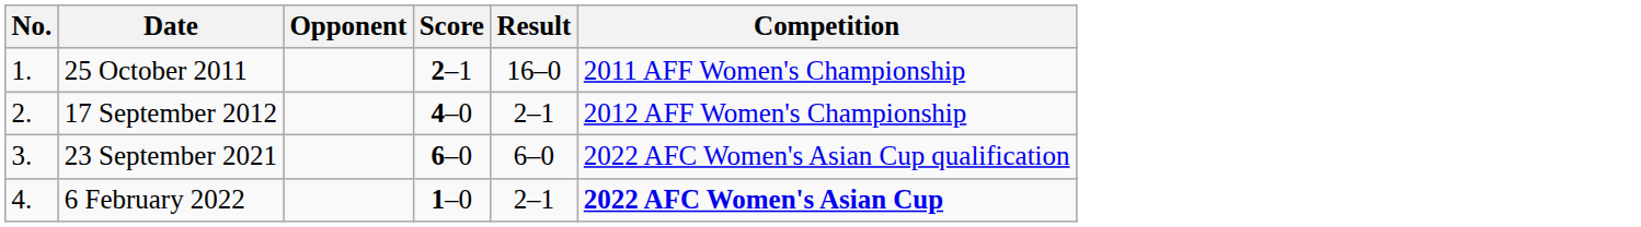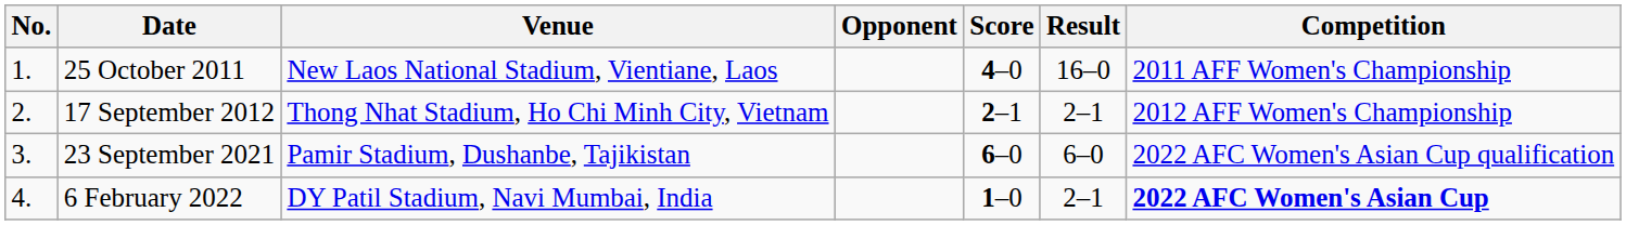 <table class="wikitable">
 <tr>
 <th>No.</th>
 <th>Date</th>
+<th>Venue</th>
 <th>Opponent</th>
 <th>Score</th>
 <th>Result</th>
 <th>Competition</th>
 </tr>
 <tr>
 <td>1.</td>
 <td>25 October 2011</td>
+<td><a href='#'>New Laos National Stadium</a>, <a href='#'>Vientiane</a>, <a href='#'>Laos</a></td>
 <td></td>
-<td align=center><strong>2</strong>–1</td>
+<td align=center><strong>4</strong>–0</td>
 <td align=center>16–0</td>
 <td><a href='#'>2011 AFF Women's Championship</a></td>
 </tr>
 <tr>
 <td>2.</td>
 <td>17 September 2012</td>
+<td><a href='#'>Thong Nhat Stadium</a>, <a href='#'>Ho Chi Minh City</a>, <a href='#'>Vietnam</a></td>
 <td></td>
-<td align=center><strong>4</strong>–0</td>
+<td align=center><strong>2</strong>–1</td>
 <td align=center>2–1</td>
 <td><a href='#'>2012 AFF Women's Championship</a></td>
 </tr>
 <tr>
 <td>3.</td>
 <td>23 September 2021</td>
+<td><a href='#'>Pamir Stadium</a>, <a href='#'>Dushanbe</a>, <a href='#'>Tajikistan</a></td>
 <td></td>
 <td align=center><strong>6</strong>–0</td>
 <td align=center>6–0</td>
 <td><a href='#'>2022 AFC Women's Asian Cup qualification</a></td>
 </tr>
 <tr>
 <td>4.</td>
 <td>6 February 2022</td>
+<td><a href='#'>DY Patil Stadium</a>, <a href='#'>Navi Mumbai</a>, <a href='#'>India</a></td>
 <td></td>
 <td align=center><strong>1</strong>–0</td>
 <td align=center>2–1</td>
 <td><strong><a href='#'>2022 AFC Women's Asian Cup</a></strong></td>
 </tr>
 </table>
